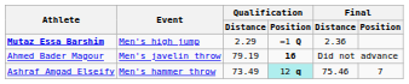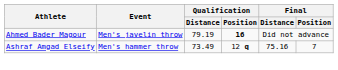 <table class=wikitable style="font-size:90%">
 <tr>
 <th rowspan="2">Athlete</th>
 <th rowspan="2">Event</th>
 <th colspan="2">Qualification</th>
 <th colspan="2">Final</th>
 </tr>
 <tr style="font-size:95%">
 <th>Distance</th>
 <th>Position</th>
 <th>Distance</th>
 <th>Position</th>
 </tr>
 <tr align=center>
-<td align=left><strong><a href='#'>Mutaz Essa Barshim</a></strong></td>
-<td align=left><a href='#'>Men's high jump</a></td>
-<td>2.29</td>
-<td>=1 <strong>Q</strong></td>
-<td>2.36</td>
-<td></td>
-</tr>
-<tr align=center>
 <td align=left><a href='#'>Ahmed Bader Magour</a></td>
 <td align=left><a href='#'>Men's javelin throw</a></td>
 <td>79.19</td>
 <td><strong>16</strong></td>
 <td colspan=2>Did not advance</td>
 </tr>
 <tr align=center>
 <td align=left><a href='#'>Ashraf Amgad Elseify</a></td>
 <td align=left><a href='#'>Men's hammer throw</a></td>
 <td>73.49</td>
-<td style="background: paleturquoise;">12 <strong>q</strong></td>
-<td>75.46</td>
+<td>12 <strong>q</strong></td>
+<td>75.16</td>
 <td>7</td>
 </tr>
 </table>
